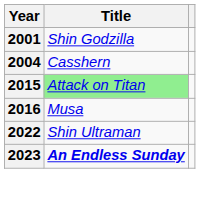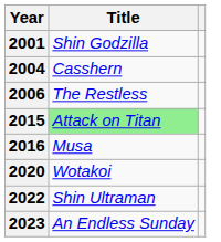 <table class="wikitable">
 <tr>
 <th>Year</th>
 <th>Title</th>
 <th></th>
 </tr>
 <tr>
 <th>2001</th>
 <td><em><a href='#'>Shin Godzilla</a></em></td>
 <td></td>
 </tr>
 <tr>
 <th>2004</th>
 <td><em><a href='#'>Casshern</a></em></td>
 <td></td>
 </tr>
 <tr>
+<th>2006</th>
+<td><em><a href='#'>The Restless</a></em></td>
+<td></td>
+</tr>
+<tr>
 <th>2015</th>
 <td style="background: lightgreen;"><em><a href='#'>Attack on Titan</a></em></td>
 <td></td>
 </tr>
 <tr>
 <th>2016</th>
 <td><em><a href='#'>Musa</a></em></td>
 <td></td>
 </tr>
 <tr>
+<th>2020</th>
+<td><em><a href='#'>Wotakoi</a></em></td>
+<td></td>
+</tr>
+<tr>
 <th>2022</th>
 <td><em><a href='#'>Shin Ultraman</a></em></td>
 <td></td>
 </tr>
 <tr>
 <th>2023</th>
-<td><strong><em><a href='#'>An Endless Sunday</a></em></strong></td>
+<td><em><a href='#'>An Endless Sunday</a></em></td>
 <td></td>
 </tr>
 </table>
